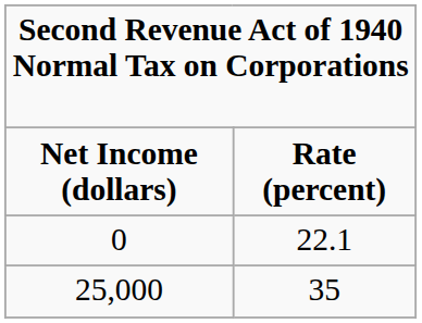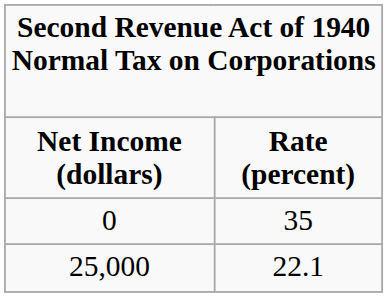 <table class="wikitable" style="text-align:center;">
 <tr>
 <td colspan="4"><strong>Second Revenue Act of 1940<br>Normal Tax on Corporations</strong><br><br> </td>
 </tr>
 <tr>
 <td><strong>Net Income<br>(dollars)</strong></td>
 <td><strong>Rate<br>(percent)</strong></td>
 </tr>
 <tr>
 <td>0</td>
-<td>22.1</td>
+<td>35</td>
 </tr>
 <tr>
 <td>25,000</td>
-<td>35</td>
+<td>22.1</td>
 </tr>
 </table>
